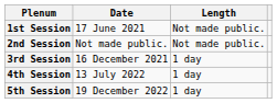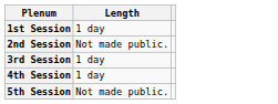 <table class="wikitable sortable plainrowheaders">
 <tr>
 <th scope="col">Plenum</th>
-<th scope="col">Date</th>
 <th scope="col">Length</th>
 <th scope="col" class="unsortable"></th>
 </tr>
 <tr>
 <th scope="row">1st Session</th>
-<td data-sort-value="1">17 June 2021</td>
-<td>Not made public.</td>
+<td>1 day</td>
 <td align="center"></td>
 </tr>
 <tr>
 <th scope="row">2nd Session</th>
-<td data-sort-value="2">Not made public.</td>
 <td>Not made public.</td>
 <td align="center"></td>
 </tr>
 <tr>
 <th scope="row">3rd Session</th>
-<td data-sort-value="3">16 December 2021</td>
 <td>1 day</td>
 <td align="center"></td>
 </tr>
 <tr>
 <th scope="row">4th Session</th>
-<td data-sort-value="4">13 July 2022</td>
 <td>1 day</td>
 <td align="center"></td>
 </tr>
 <tr>
 <th scope="row">5th Session</th>
-<td data-sort-value="5">19 December 2022</td>
-<td>1 day</td>
+<td>Not made public.</td>
 <td align="center"></td>
 </tr>
 </table>
